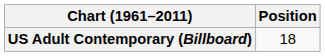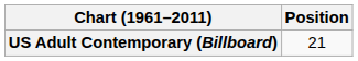 <table class="wikitable plainrowheaders" style="text-align:center">
 <tr>
 <th>Chart (1961–2011)</th>
 <th>Position</th>
 </tr>
 <tr>
 <th scope="row">US Adult Contemporary (<em>Billboard</em>)</th>
-<td>18</td>
+<td>21</td>
 </tr>
 </table>
